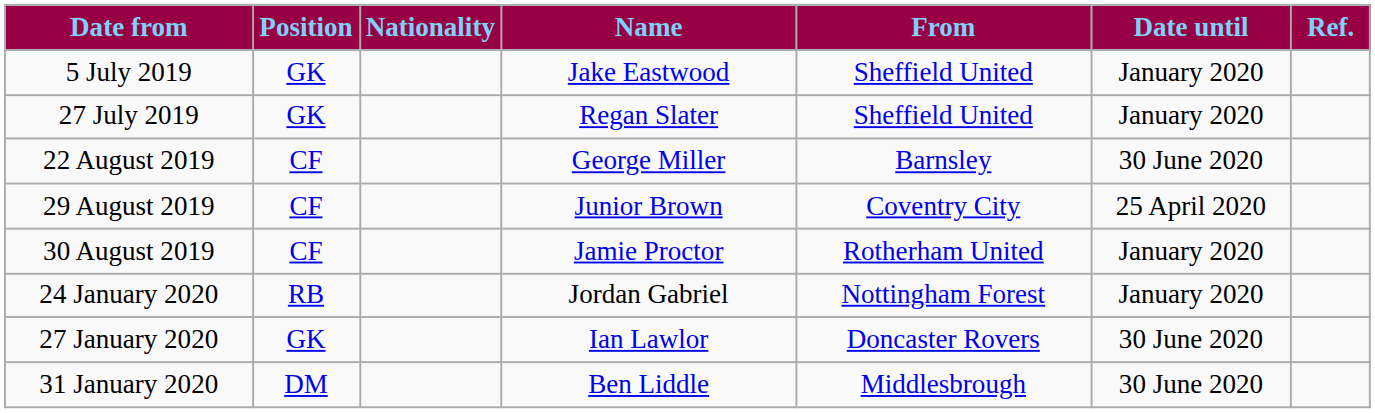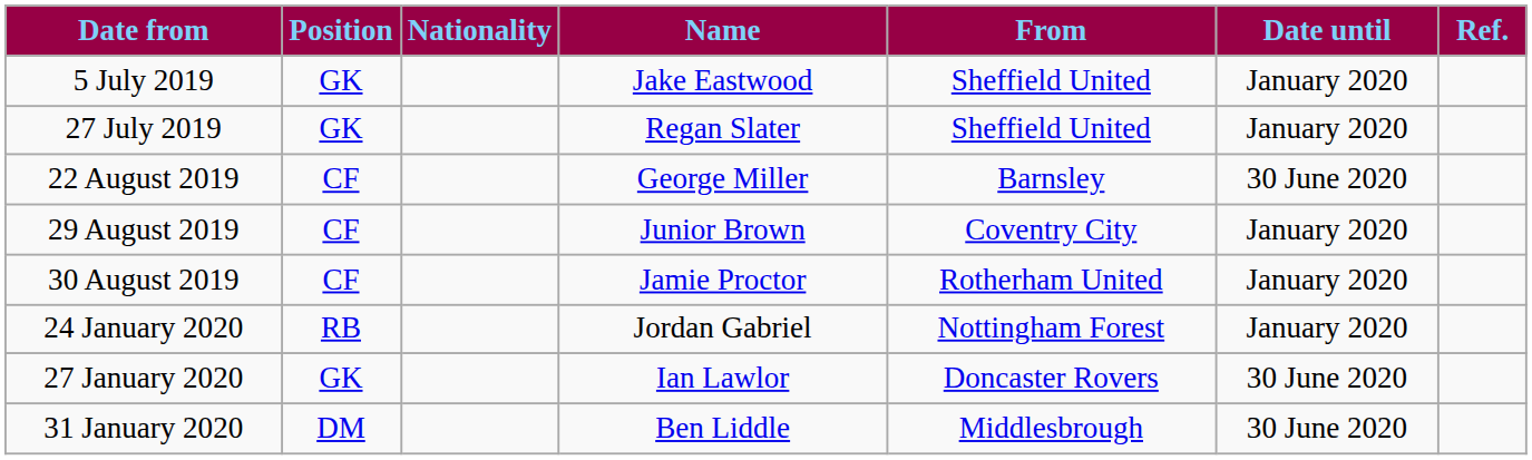 <table class="wikitable"  style="text-align:center; font-size:90%; ">
 <tr>
 <th style="background:#970045; color:#7ed1f7; width:125px;">Date from</th>
 <th style="background:#970045; color:#7ed1f7; width:50px;">Position</th>
 <th style="background:#970045; color:#7ed1f7; width:50px;">Nationality</th>
 <th style="background:#970045; color:#7ed1f7; width:150px;">Name</th>
 <th style="background:#970045; color:#7ed1f7; width:150px;">From</th>
 <th style="background:#970045; color:#7ed1f7; width:100px;">Date until</th>
 <th style="background:#970045; color:#7ed1f7; width:35px;">Ref.</th>
 </tr>
 <tr>
 <td>5 July 2019</td>
 <td><a href='#'>GK</a></td>
 <td></td>
 <td><a href='#'>Jake Eastwood</a></td>
 <td> <a href='#'>Sheffield United</a></td>
 <td>January 2020</td>
 <td></td>
 </tr>
 <tr>
 <td>27 July 2019</td>
 <td><a href='#'>GK</a></td>
 <td></td>
 <td><a href='#'>Regan Slater</a></td>
 <td> <a href='#'>Sheffield United</a></td>
 <td>January 2020</td>
 <td></td>
 </tr>
 <tr>
 <td>22 August 2019</td>
 <td><a href='#'>CF</a></td>
 <td></td>
 <td><a href='#'>George Miller</a></td>
 <td> <a href='#'>Barnsley</a></td>
 <td>30 June 2020</td>
 <td></td>
 </tr>
 <tr>
 <td>29 August 2019</td>
 <td><a href='#'>CF</a></td>
 <td></td>
 <td><a href='#'>Junior Brown</a></td>
 <td> <a href='#'>Coventry City</a></td>
-<td>25 April 2020</td>
+<td>January 2020</td>
 <td></td>
 </tr>
 <tr>
 <td>30 August 2019</td>
 <td><a href='#'>CF</a></td>
 <td></td>
 <td><a href='#'>Jamie Proctor</a></td>
 <td> <a href='#'>Rotherham United</a></td>
 <td>January 2020</td>
 <td></td>
 </tr>
 <tr>
 <td>24 January 2020</td>
 <td><a href='#'>RB</a></td>
 <td></td>
 <td>Jordan Gabriel</td>
 <td> <a href='#'>Nottingham Forest</a></td>
 <td>January 2020</td>
 <td></td>
 </tr>
 <tr>
 <td>27 January 2020</td>
 <td><a href='#'>GK</a></td>
 <td></td>
 <td><a href='#'>Ian Lawlor</a></td>
 <td> <a href='#'>Doncaster Rovers</a></td>
 <td>30 June 2020</td>
 <td></td>
 </tr>
 <tr>
 <td>31 January 2020</td>
 <td><a href='#'>DM</a></td>
 <td></td>
 <td><a href='#'>Ben Liddle</a></td>
 <td> <a href='#'>Middlesbrough</a></td>
 <td>30 June 2020</td>
 <td></td>
 </tr>
 </table>
